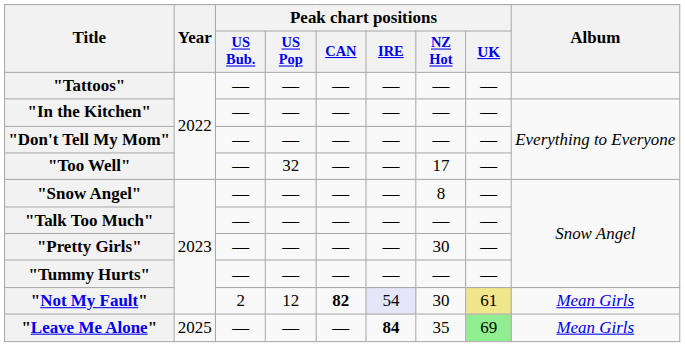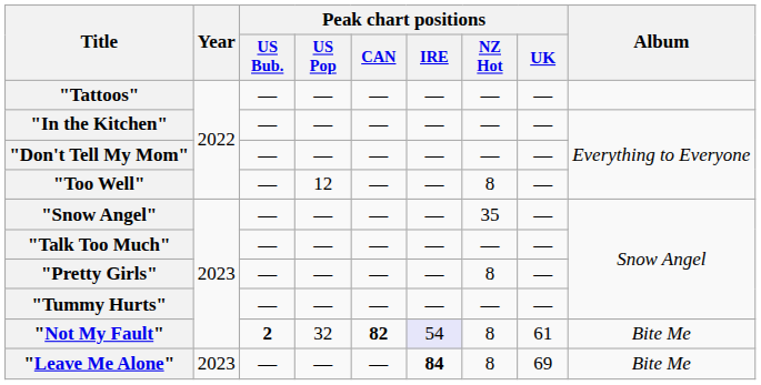 <table class="wikitable plainrowheaders" style="text-align:center">
 <tr>
 <th scope="col" rowspan="2">Title</th>
 <th scope="col" rowspan="2">Year</th>
 <th scope="col" colspan="6">Peak chart positions</th>
 <th scope="col" rowspan="2">Album</th>
 </tr>
 <tr>
 <th scope="col" style="width:3em;font-size:85%;"><a href='#'>US<br>Bub.</a><br></th>
 <th scope="col" style="width:3em;font-size:85%;"><a href='#'>US<br>Pop</a><br></th>
 <th scope="col" style="width:3em;font-size:85%;"><a href='#'>CAN</a><br></th>
 <th scope="col" style="width:3em;font-size:85%;"><a href='#'>IRE</a><br></th>
 <th scope="col" style="width:3em;font-size:85%;"><a href='#'>NZ<br>Hot</a><br></th>
 <th scope="col" style="width:2.5em;font-size:90%;"><a href='#'>UK</a><br></th>
 </tr>
 <tr>
 <th scope="row">"Tattoos"</th>
 <td rowspan="4">2022</td>
 <td>—</td>
 <td>—</td>
 <td>—</td>
 <td>—</td>
 <td>—</td>
 <td>—</td>
 <td></td>
 </tr>
 <tr>
 <th scope="row">"In the Kitchen"</th>
 <td>—</td>
 <td>—</td>
 <td>—</td>
 <td>—</td>
 <td>—</td>
 <td>—</td>
 <td rowspan="3"><em>Everything to Everyone</em></td>
 </tr>
 <tr>
 <th scope="row">"Don't Tell My Mom"</th>
 <td>—</td>
 <td>—</td>
 <td>—</td>
 <td>—</td>
 <td>—</td>
 <td>—</td>
 </tr>
 <tr>
 <th scope="row">"Too Well"</th>
 <td>—</td>
-<td>32</td>
+<td>12</td>
 <td>—</td>
 <td>—</td>
-<td>17</td>
+<td>8</td>
 <td>—</td>
 </tr>
 <tr>
 <th scope="row">"Snow Angel"</th>
 <td rowspan="5">2023</td>
 <td>—</td>
 <td>—</td>
 <td>—</td>
 <td>—</td>
-<td>8</td>
+<td>35</td>
 <td>—</td>
 <td rowspan="4"><em>Snow Angel</em></td>
 </tr>
 <tr>
 <th scope="row">"Talk Too Much"</th>
 <td>—</td>
 <td>—</td>
 <td>—</td>
 <td>—</td>
 <td>—</td>
 <td>—</td>
 </tr>
 <tr>
 <th scope="row">"Pretty Girls"</th>
 <td>—</td>
 <td>—</td>
 <td>—</td>
 <td>—</td>
-<td>30</td>
+<td>8</td>
 <td>—</td>
 </tr>
 <tr>
 <th scope="row">"Tummy Hurts" </th>
 <td>—</td>
 <td>—</td>
 <td>—</td>
 <td>—</td>
 <td>—</td>
 <td>—</td>
 </tr>
 <tr>
 <th scope="row">"<a href='#'>Not My Fault</a>" </th>
-<td>2</td>
-<td>12</td>
+<td><strong>2</strong></td>
+<td>32</td>
 <td><strong>82</strong></td>
 <td style="background: lavender;">54</td>
-<td>30</td>
-<td style="background: khaki;">61</td>
-<td><em><a href='#'>Mean Girls</a></em></td>
+<td>8</td>
+<td>61</td>
+<td><em>Bite Me</em></td>
 </tr>
 <tr>
 <th scope="row">"<a href='#'>Leave Me Alone</a>"</th>
-<td>2025</td>
+<td>2023</td>
 <td>—</td>
 <td>—</td>
 <td>—</td>
 <td><strong>84</strong></td>
-<td>35</td>
-<td style="background: lightgreen;">69</td>
-<td><em><a href='#'>Mean Girls</a></em></td>
+<td>8</td>
+<td>69</td>
+<td><em>Bite Me</em></td>
 </tr>
 </table>
